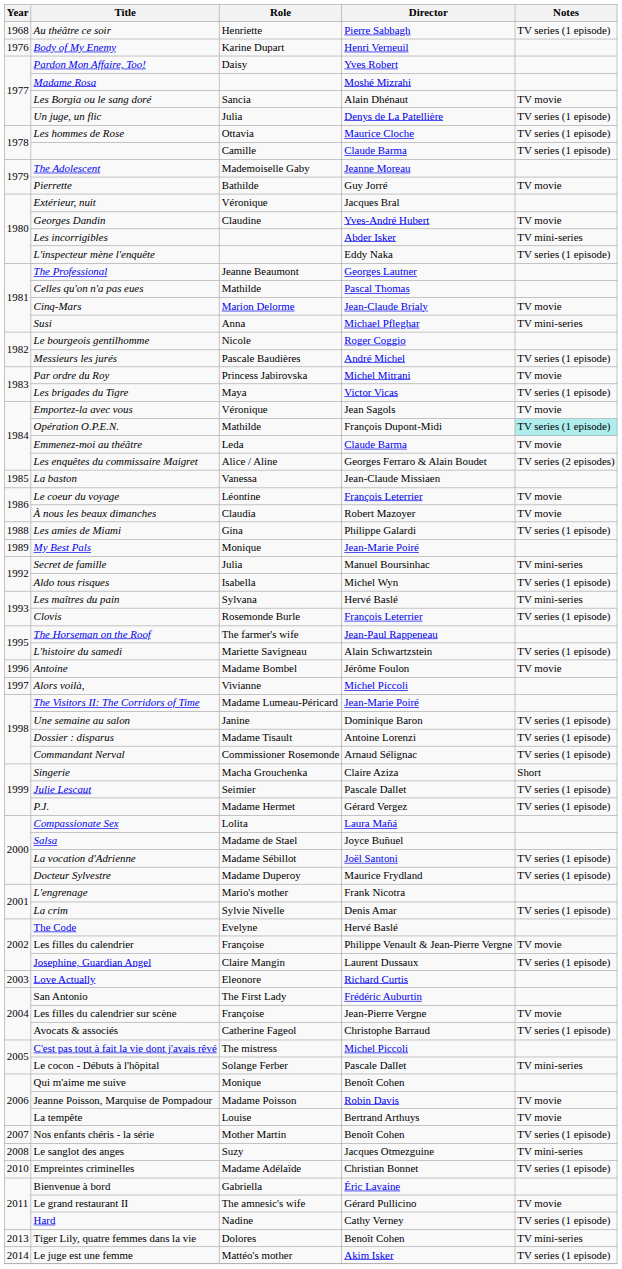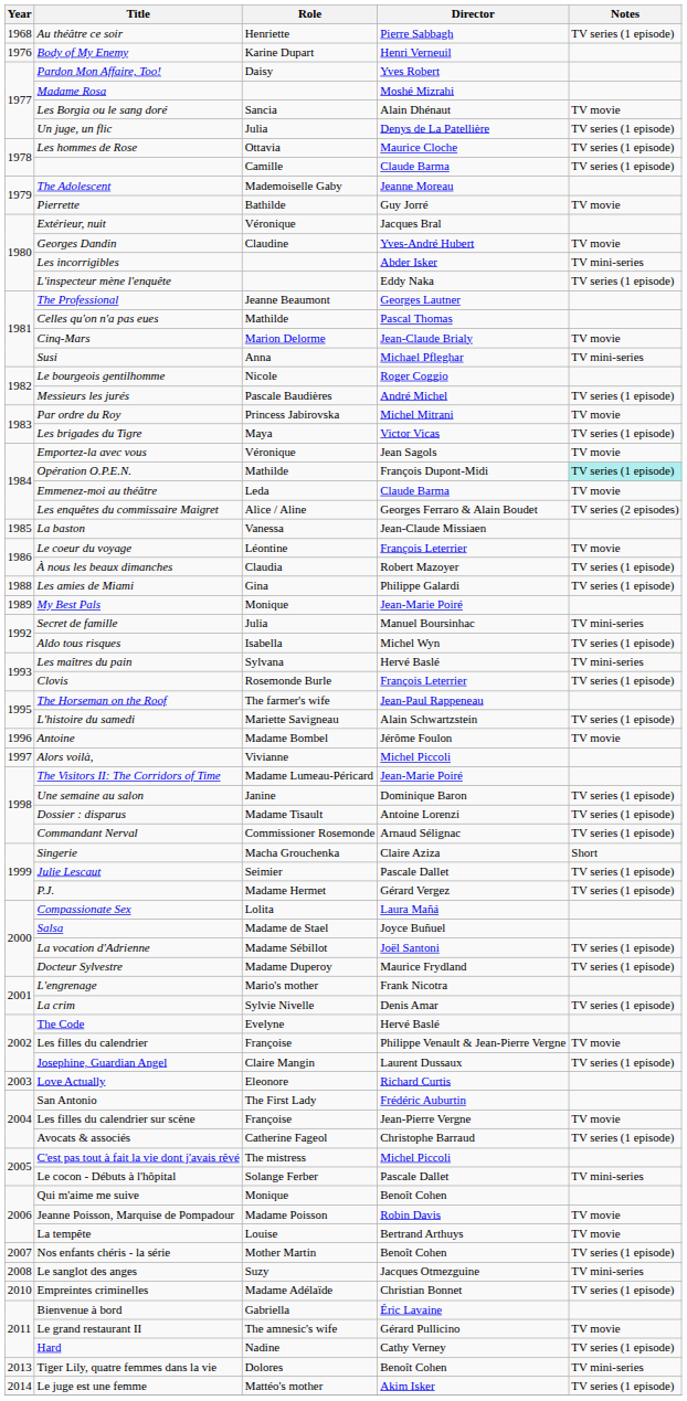 <table class="wikitable">
 <tr>
 <th>Year</th>
 <th>Title</th>
 <th>Role</th>
 <th>Director</th>
 <th>Notes</th>
 </tr>
 <tr>
 <td>1968</td>
 <td><em>Au théâtre ce soir</em></td>
 <td>Henriette</td>
 <td><a href='#'>Pierre Sabbagh</a></td>
 <td>TV series (1 episode)</td>
 </tr>
 <tr>
 <td>1976</td>
 <td><em><a href='#'>Body of My Enemy</a></em></td>
 <td>Karine Dupart</td>
 <td><a href='#'>Henri Verneuil</a></td>
 <td></td>
 </tr>
 <tr>
 <td rowspan=4>1977</td>
 <td><em><a href='#'>Pardon Mon Affaire, Too!</a></em></td>
 <td>Daisy</td>
 <td><a href='#'>Yves Robert</a></td>
 <td></td>
 </tr>
 <tr>
 <td><em><a href='#'>Madame Rosa</a></em></td>
 <td></td>
 <td><a href='#'>Moshé Mizrahi</a></td>
 <td></td>
 </tr>
 <tr>
 <td><em>Les Borgia ou le sang doré</em></td>
 <td>Sancia</td>
 <td>Alain Dhénaut</td>
 <td>TV movie</td>
 </tr>
 <tr>
 <td><em>Un juge, un flic</em></td>
 <td>Julia</td>
 <td><a href='#'>Denys de La Patellière</a></td>
 <td>TV series (1 episode)</td>
 </tr>
 <tr>
 <td rowspan=2>1978</td>
 <td><em>Les hommes de Rose</em></td>
 <td>Ottavia</td>
 <td><a href='#'>Maurice Cloche</a></td>
 <td>TV series (1 episode)</td>
 </tr>
 <tr>
 <td><em></em></td>
 <td>Camille</td>
 <td><a href='#'>Claude Barma</a></td>
 <td>TV series (1 episode)</td>
 </tr>
 <tr>
 <td rowspan=2>1979</td>
 <td><em><a href='#'>The Adolescent</a></em></td>
 <td>Mademoiselle Gaby</td>
 <td><a href='#'>Jeanne Moreau</a></td>
 <td></td>
 </tr>
 <tr>
 <td><em>Pierrette</em></td>
 <td>Bathilde</td>
 <td>Guy Jorré</td>
 <td>TV movie</td>
 </tr>
 <tr>
 <td rowspan=4>1980</td>
 <td><em>Extérieur, nuit</em></td>
 <td>Véronique</td>
 <td>Jacques Bral</td>
 <td></td>
 </tr>
 <tr>
 <td><em>Georges Dandin</em></td>
 <td>Claudine</td>
 <td><a href='#'>Yves-André Hubert</a></td>
 <td>TV movie</td>
 </tr>
 <tr>
 <td><em>Les incorrigibles</em></td>
 <td></td>
 <td><a href='#'>Abder Isker</a></td>
 <td>TV mini-series</td>
 </tr>
 <tr>
 <td><em>L'inspecteur mène l'enquête</em></td>
 <td></td>
 <td>Eddy Naka</td>
 <td>TV series (1 episode)</td>
 </tr>
 <tr>
 <td rowspan=4>1981</td>
 <td><em><a href='#'>The Professional</a></em></td>
 <td>Jeanne Beaumont</td>
 <td><a href='#'>Georges Lautner</a></td>
 <td></td>
 </tr>
 <tr>
 <td><em>Celles qu'on n'a pas eues</em></td>
 <td>Mathilde</td>
 <td><a href='#'>Pascal Thomas</a></td>
 <td></td>
 </tr>
 <tr>
 <td><em>Cinq-Mars</em></td>
 <td><a href='#'>Marion Delorme</a></td>
 <td><a href='#'>Jean-Claude Brialy</a></td>
 <td>TV movie</td>
 </tr>
 <tr>
 <td><em>Susi</em></td>
 <td>Anna</td>
 <td><a href='#'>Michael Pfleghar</a></td>
 <td>TV mini-series</td>
 </tr>
 <tr>
 <td rowspan=2>1982</td>
 <td><em>Le bourgeois gentilhomme</em></td>
 <td>Nicole</td>
 <td><a href='#'>Roger Coggio</a></td>
 <td></td>
 </tr>
 <tr>
 <td><em>Messieurs les jurés</em></td>
 <td>Pascale Baudières</td>
 <td><a href='#'>André Michel</a></td>
 <td>TV series (1 episode)</td>
 </tr>
 <tr>
 <td rowspan=2>1983</td>
 <td><em>Par ordre du Roy</em></td>
 <td>Princess Jabirovska</td>
 <td><a href='#'>Michel Mitrani</a></td>
 <td>TV movie</td>
 </tr>
 <tr>
 <td><em>Les brigades du Tigre</em></td>
 <td>Maya</td>
 <td><a href='#'>Victor Vicas</a></td>
 <td>TV series (1 episode)</td>
 </tr>
 <tr>
 <td rowspan=4>1984</td>
 <td><em>Emportez-la avec vous</em></td>
 <td>Véronique</td>
 <td>Jean Sagols</td>
 <td>TV movie</td>
 </tr>
 <tr>
 <td><em>Opération O.P.E.N.</em></td>
 <td>Mathilde</td>
 <td>François Dupont-Midi</td>
 <td style="background: paleturquoise;">TV series (1 episode)</td>
 </tr>
 <tr>
 <td><em>Emmenez-moi au théâtre</em></td>
 <td>Leda</td>
 <td><a href='#'>Claude Barma</a></td>
 <td>TV movie</td>
 </tr>
 <tr>
 <td><em>Les enquêtes du commissaire Maigret</em></td>
 <td>Alice / Aline</td>
 <td>Georges Ferraro & Alain Boudet</td>
 <td>TV series (2 episodes)</td>
 </tr>
 <tr>
 <td>1985</td>
 <td><em>La baston</em></td>
 <td>Vanessa</td>
 <td>Jean-Claude Missiaen</td>
 <td></td>
 </tr>
 <tr>
 <td rowspan=2>1986</td>
 <td><em>Le coeur du voyage</em></td>
 <td>Léontine</td>
 <td><a href='#'>François Leterrier</a></td>
 <td>TV movie</td>
 </tr>
 <tr>
 <td><em>À nous les beaux dimanches</em></td>
 <td>Claudia</td>
 <td>Robert Mazoyer</td>
-<td>TV movie</td>
+<td>TV series (1 episode)</td>
 </tr>
 <tr>
 <td>1988</td>
 <td><em>Les amies de Miami</em></td>
 <td>Gina</td>
 <td>Philippe Galardi</td>
 <td>TV series (1 episode)</td>
 </tr>
 <tr>
 <td>1989</td>
 <td><em><a href='#'>My Best Pals</a></em></td>
 <td>Monique</td>
 <td><a href='#'>Jean-Marie Poiré</a></td>
 <td></td>
 </tr>
 <tr>
 <td rowspan=2>1992</td>
 <td><em>Secret de famille</em></td>
 <td>Julia</td>
 <td>Manuel Boursinhac</td>
 <td>TV mini-series</td>
 </tr>
 <tr>
 <td><em>Aldo tous risques</em></td>
 <td>Isabella</td>
 <td>Michel Wyn</td>
 <td>TV series (1 episode)</td>
 </tr>
 <tr>
 <td rowspan=2>1993</td>
 <td><em>Les maîtres du pain</em></td>
 <td>Sylvana</td>
 <td>Hervé Baslé</td>
 <td>TV mini-series</td>
 </tr>
 <tr>
 <td><em>Clovis</em></td>
 <td>Rosemonde Burle</td>
 <td><a href='#'>François Leterrier</a></td>
 <td>TV series (1 episode)</td>
 </tr>
 <tr>
 <td rowspan=2>1995</td>
 <td><em><a href='#'>The Horseman on the Roof</a></em></td>
 <td>The farmer's wife</td>
 <td><a href='#'>Jean-Paul Rappeneau</a></td>
 <td></td>
 </tr>
 <tr>
 <td><em>L'histoire du samedi</em></td>
 <td>Mariette Savigneau</td>
 <td>Alain Schwartzstein</td>
 <td>TV series (1 episode)</td>
 </tr>
 <tr>
 <td>1996</td>
 <td><em>Antoine</em></td>
 <td>Madame Bombel</td>
 <td>Jérôme Foulon</td>
 <td>TV movie</td>
 </tr>
 <tr>
 <td>1997</td>
 <td><em>Alors voilà,</em></td>
 <td>Vivianne</td>
 <td><a href='#'>Michel Piccoli</a></td>
 <td></td>
 </tr>
 <tr>
 <td rowspan=4>1998</td>
 <td><em><a href='#'>The Visitors II: The Corridors of Time</a></em></td>
 <td>Madame Lumeau-Péricard</td>
 <td><a href='#'>Jean-Marie Poiré</a></td>
 <td></td>
 </tr>
 <tr>
 <td><em>Une semaine au salon</em></td>
 <td>Janine</td>
 <td>Dominique Baron</td>
 <td>TV series (1 episode)</td>
 </tr>
 <tr>
 <td><em>Dossier : disparus</em></td>
 <td>Madame Tisault</td>
 <td>Antoine Lorenzi</td>
 <td>TV series (1 episode)</td>
 </tr>
 <tr>
 <td><em>Commandant Nerval</em></td>
 <td>Commissioner Rosemonde</td>
 <td>Arnaud Sélignac</td>
 <td>TV series (1 episode)</td>
 </tr>
 <tr>
 <td rowspan=3>1999</td>
 <td><em>Singerie</em></td>
 <td>Macha Grouchenka</td>
 <td>Claire Aziza</td>
 <td>Short</td>
 </tr>
 <tr>
 <td><em><a href='#'>Julie Lescaut</a></em></td>
 <td>Seimier</td>
 <td>Pascale Dallet</td>
 <td>TV series (1 episode)</td>
 </tr>
 <tr>
 <td><em>P.J.</em></td>
 <td>Madame Hermet</td>
 <td>Gérard Vergez</td>
 <td>TV series (1 episode)</td>
 </tr>
 <tr>
 <td rowspan=4>2000</td>
 <td><em><a href='#'>Compassionate Sex</a></em></td>
 <td>Lolita</td>
 <td><a href='#'>Laura Mañá</a></td>
 <td></td>
 </tr>
 <tr>
 <td><em><a href='#'>Salsa</a></em></td>
 <td>Madame de Stael</td>
 <td>Joyce Buñuel</td>
 <td></td>
 </tr>
 <tr>
 <td><em>La vocation d'Adrienne</em></td>
 <td>Madame Sébillot</td>
 <td><a href='#'>Joël Santoni</a></td>
 <td>TV series (1 episode)</td>
 </tr>
 <tr>
 <td><em>Docteur Sylvestre</em></td>
 <td>Madame Duperoy</td>
 <td>Maurice Frydland</td>
 <td>TV series (1 episode)</td>
 </tr>
 <tr>
 <td rowspan=2>2001</td>
 <td><em>L'engrenage</em></td>
 <td>Mario's mother</td>
 <td>Frank Nicotra</td>
 <td></td>
 </tr>
 <tr>
 <td><em>La crim<strong></td>
 <td>Sylvie Nivelle</td>
 <td>Denis Amar</td>
 <td>TV series (1 episode)</td>
 </tr>
 <tr>
 <td rowspan=3>2002</td>
 <td></em><a href='#'>The Code</a><em></td>
 <td>Evelyne</td>
 <td>Hervé Baslé</td>
 <td></td>
 </tr>
 <tr>
 <td></em>Les filles du calendrier<em></td>
 <td>Françoise</td>
 <td>Philippe Venault & Jean-Pierre Vergne</td>
 <td>TV movie</td>
 </tr>
 <tr>
 <td></em><a href='#'>Josephine, Guardian Angel</a><em></td>
 <td>Claire Mangin</td>
 <td>Laurent Dussaux</td>
 <td>TV series (1 episode)</td>
 </tr>
 <tr>
 <td>2003</td>
 <td></em><a href='#'>Love Actually</a><em></td>
 <td>Eleonore</td>
 <td><a href='#'>Richard Curtis</a></td>
 <td></td>
 </tr>
 <tr>
 <td rowspan=3>2004</td>
 <td></em>San Antonio<em></td>
 <td>The First Lady</td>
 <td><a href='#'>Frédéric Auburtin</a></td>
 <td></td>
 </tr>
 <tr>
 <td></em>Les filles du calendrier sur scène<em></td>
 <td>Françoise</td>
 <td>Jean-Pierre Vergne</td>
 <td>TV movie</td>
 </tr>
 <tr>
 <td></em>Avocats & associés<em></td>
 <td>Catherine Fageol</td>
 <td>Christophe Barraud</td>
 <td>TV series (1 episode)</td>
 </tr>
 <tr>
 <td rowspan=2>2005</td>
 <td></em><a href='#'>C'est pas tout à fait la vie dont j'avais rêvé</a><em></td>
 <td>The mistress</td>
 <td><a href='#'>Michel Piccoli</a></td>
 <td></td>
 </tr>
 <tr>
 <td></em>Le cocon - Débuts à l'hôpital<em></td>
 <td>Solange Ferber</td>
 <td>Pascale Dallet</td>
 <td>TV mini-series</td>
 </tr>
 <tr>
 <td rowspan=3>2006</td>
 <td></em>Qui m'aime me suive<em></td>
 <td>Monique</td>
 <td>Benoît Cohen</td>
 <td></td>
 </tr>
 <tr>
 <td></em>Jeanne Poisson, Marquise de Pompadour<em></td>
 <td>Madame Poisson</td>
 <td><a href='#'>Robin Davis</a></td>
 <td>TV movie</td>
 </tr>
 <tr>
 <td></em>La tempête<em></td>
 <td>Louise</td>
 <td>Bertrand Arthuys</td>
 <td>TV movie</td>
 </tr>
 <tr>
 <td>2007</td>
 <td></em>Nos enfants chéris - la série<em></td>
 <td>Mother Martin</td>
 <td>Benoît Cohen</td>
 <td>TV series (1 episode)</td>
 </tr>
 <tr>
 <td>2008</td>
 <td></em>Le sanglot des anges<em></td>
 <td>Suzy</td>
 <td>Jacques Otmezguine</td>
 <td>TV mini-series</td>
 </tr>
 <tr>
 <td>2010</td>
 <td></em>Empreintes criminelles<em></td>
 <td>Madame Adélaïde</td>
 <td>Christian Bonnet</td>
 <td>TV series (1 episode)</td>
 </tr>
 <tr>
 <td rowspan=3>2011</td>
 <td></em>Bienvenue à bord<em></td>
 <td>Gabriella</td>
 <td><a href='#'>Éric Lavaine</a></td>
 <td></td>
 </tr>
 <tr>
 <td></em>Le grand restaurant II<em></td>
 <td>The amnesic's wife</td>
 <td>Gérard Pullicino</td>
 <td>TV movie</td>
 </tr>
 <tr>
 <td></em><a href='#'>Hard</a><em></td>
 <td>Nadine</td>
 <td>Cathy Verney</td>
 <td>TV series (1 episode)</td>
 </tr>
 <tr>
 <td>2013</td>
 <td></em>Tiger Lily, quatre femmes dans la vie<em></td>
 <td>Dolores</td>
 <td>Benoît Cohen</td>
 <td>TV mini-series</td>
 </tr>
 <tr>
 <td>2014</td>
 <td></em>Le juge est une femme<em></td>
 <td>Mattéo's mother</td>
 <td><a href='#'>Akim Isker</a></td>
 <td>TV series (1 episode)</td>
 </tr>
 <tr>
 </tr>
 </table>
